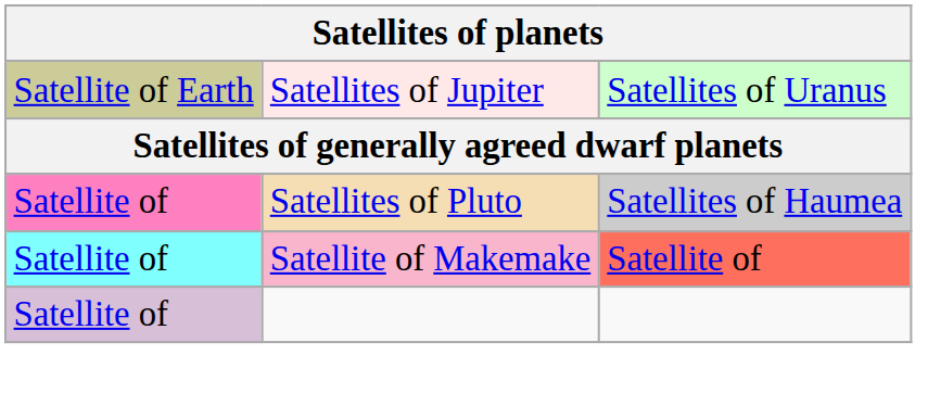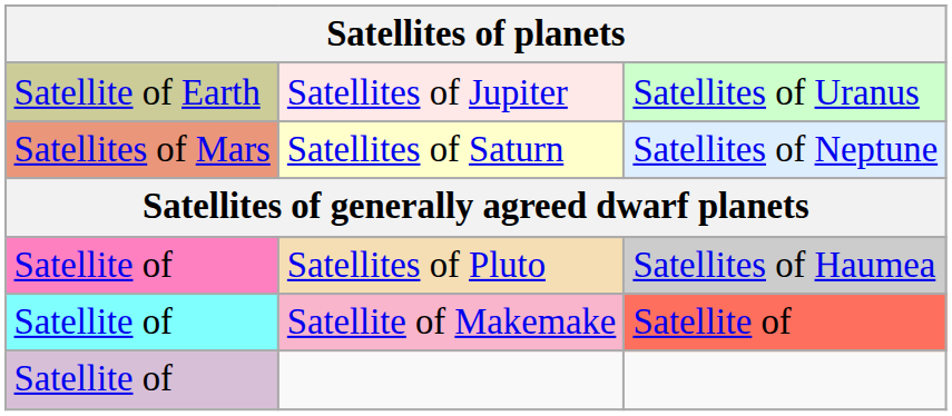 <table class="wikitable">
 <tr>
 <th colspan="3">Satellites of planets</th>
 </tr>
 <tr>
 <td style="background-color: #cc9;"><a href='#'>Satellite</a> of <a href='#'>Earth</a></td>
 <td style="background-color: #ffe8e8;"><a href='#'>Satellites</a> of <a href='#'>Jupiter</a></td>
 <td style="background-color: #cfc;"><a href='#'>Satellites</a> of <a href='#'>Uranus</a></td>
+</tr>
+<tr>
+<td style="background-color: #e9967a;"><a href='#'>Satellites</a> of <a href='#'>Mars</a></td>
+<td style="background-color: #ffc;"><a href='#'>Satellites</a> of <a href='#'>Saturn</a></td>
+<td style="background-color: #def;"><a href='#'>Satellites</a> of <a href='#'>Neptune</a></td>
 </tr>
 <tr>
 <th colspan="3">Satellites of generally agreed dwarf planets</th>
 </tr>
 <tr>
 <td style="background-color: #ff80c0;"><a href='#'>Satellite</a> of </td>
 <td style="background-color: #f5deb3;"><a href='#'>Satellites</a> of <a href='#'>Pluto</a></td>
 <td style="background-color: #ccc;"><a href='#'>Satellites</a> of <a href='#'>Haumea</a></td>
 </tr>
 <tr>
 <td style="background-color: #80ffff;"><a href='#'>Satellite</a> of </td>
 <td style="background-color: #f8b5cb;"><a href='#'>Satellite</a> of <a href='#'>Makemake</a></td>
 <td style="background-color: #ff6f5e;"><a href='#'>Satellite</a> of </td>
 </tr>
 <tr>
 <td style="background-color: #d8bfd8;"><a href='#'>Satellite</a> of </td>
 <td></td>
 <td></td>
 </tr>
 </table>
